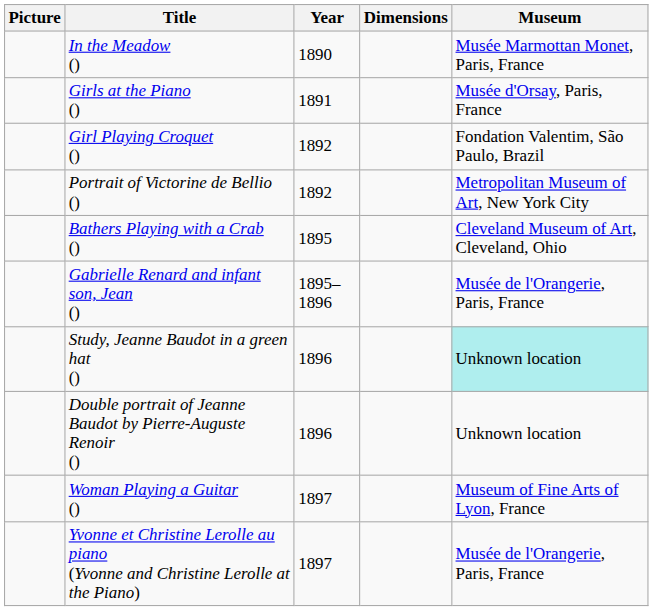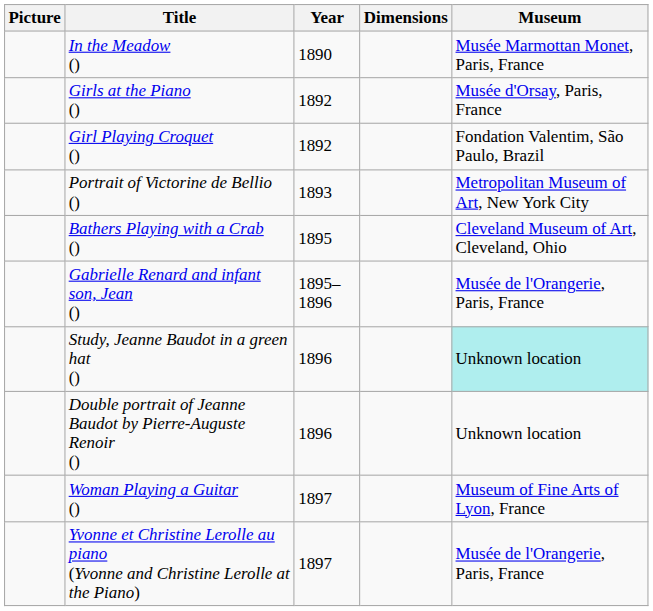 <table class="wikitable sortable">
 <tr>
 <th class=unsortable>Picture</th>
 <th>Title</th>
 <th>Year</th>
 <th>Dimensions</th>
 <th>Museum</th>
 </tr>
 <tr>
 <td></td>
 <td><em><a href='#'>In the Meadow</a></em><br>()</td>
 <td>1890</td>
 <td></td>
 <td><a href='#'>Musée Marmottan Monet</a>, Paris, France </td>
 </tr>
 <tr>
 <td></td>
 <td><em><a href='#'>Girls at the Piano</a></em><br>()</td>
-<td>1891</td>
+<td>1892</td>
 <td></td>
 <td><a href='#'>Musée d'Orsay</a>, Paris, France</td>
 </tr>
 <tr>
 <td></td>
 <td><em><a href='#'>Girl Playing Croquet</a></em><br>()</td>
 <td>1892</td>
 <td></td>
 <td>Fondation Valentim, São Paulo, Brazil</td>
 </tr>
 <tr>
 <td></td>
 <td><em>Portrait of Victorine de Bellio</em><br> ()</td>
-<td>1892</td>
+<td>1893</td>
 <td></td>
 <td><a href='#'>Metropolitan Museum of Art</a>, New York City</td>
 </tr>
 <tr>
 <td></td>
 <td><em><a href='#'>Bathers Playing with a Crab</a></em><br>()</td>
 <td>1895</td>
 <td></td>
 <td><a href='#'>Cleveland Museum of Art</a>, Cleveland, Ohio</td>
 </tr>
 <tr>
 <td></td>
 <td><em><a href='#'>Gabrielle Renard and infant son, Jean</a></em><br>()</td>
 <td>1895–1896</td>
 <td></td>
 <td><a href='#'>Musée de l'Orangerie</a>, Paris, France</td>
 </tr>
 <tr>
 <td></td>
 <td><em>Study, Jeanne Baudot in a green hat</em><br>()</td>
 <td>1896</td>
 <td></td>
 <td style="background: paleturquoise;">Unknown location</td>
 </tr>
 <tr>
 <td></td>
 <td><em>Double portrait of Jeanne Baudot by Pierre-Auguste Renoir</em><br>()</td>
 <td>1896</td>
 <td></td>
 <td>Unknown location</td>
 </tr>
 <tr>
 <td></td>
 <td><em><a href='#'>Woman Playing a Guitar</a></em><br>()</td>
 <td>1897</td>
 <td></td>
 <td><a href='#'>Museum of Fine Arts of Lyon</a>, France</td>
 </tr>
 <tr>
 <td></td>
 <td><em><a href='#'>Yvonne et Christine Lerolle au piano</a></em><br>(<em>Yvonne and Christine Lerolle at the Piano</em>)</td>
 <td>1897</td>
 <td></td>
 <td><a href='#'>Musée de l'Orangerie</a>, Paris, France</td>
 </tr>
 </table>
